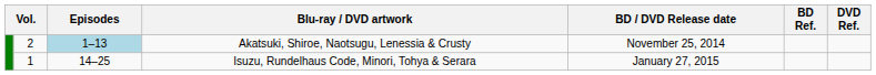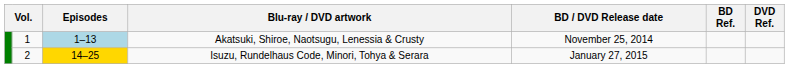 <table class="wikitable" style="text-align: center; width: 98%;">
 <tr>
 <th colspan="2">Vol.</th>
 <th>Episodes</th>
 <th>Blu-ray / DVD artwork</th>
 <th>BD / DVD Release date</th>
 <th width="5%">BD Ref.</th>
 <th width="5%">DVD Ref.</th>
 </tr>
 <tr>
 <td rowspan="10" width="1%" style="background: Green;"></td>
-<td>2</td>
+<td>1</td>
 <td style="background: lightblue;">1–13</td>
 <td>Akatsuki, Shiroe, Naotsugu, Lenessia & Crusty</td>
 <td>November 25, 2014</td>
 <td></td>
 <td></td>
 </tr>
 <tr>
-<td>1</td>
-<td>14–25</td>
+<td>2</td>
+<td style="background: gold;">14–25</td>
 <td>Isuzu, Rundelhaus Code, Minori, Tohya & Serara</td>
 <td>January 27, 2015</td>
 <td></td>
 <td></td>
 </tr>
 </table>
